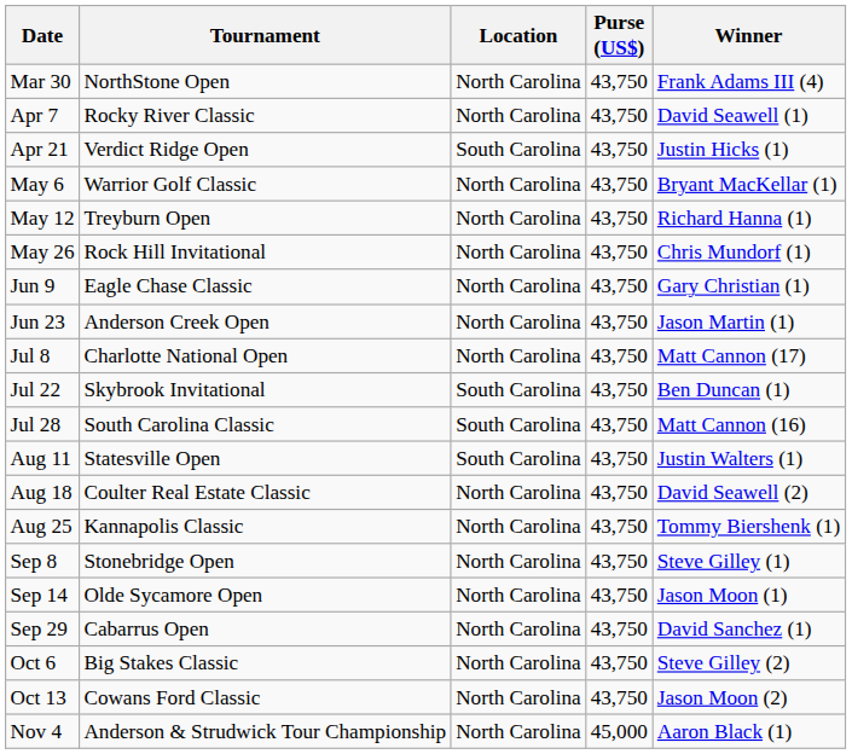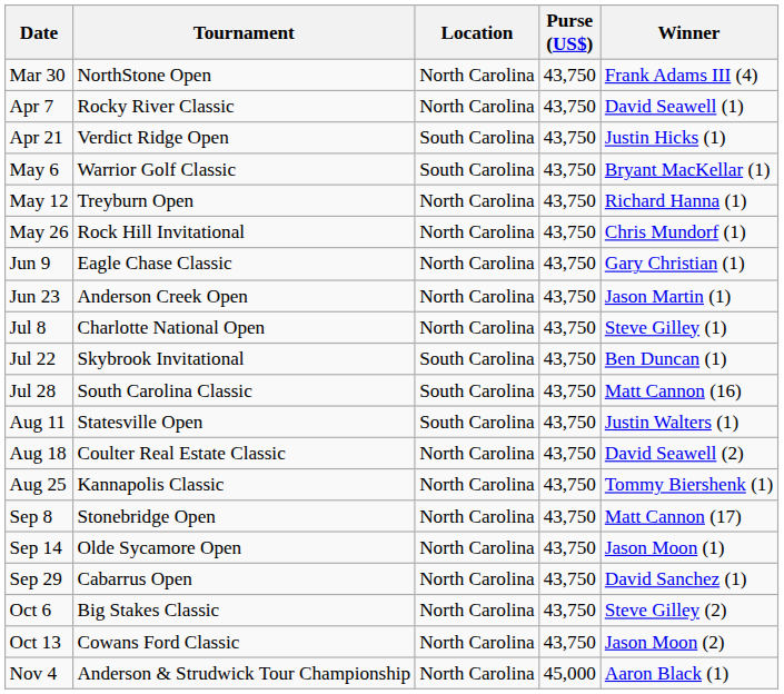 <table class="wikitable" style="font-size:95%">
 <tr>
 <th>Date</th>
 <th>Tournament</th>
 <th>Location</th>
 <th>Purse<br>(<a href='#'>US$</a>)</th>
 <th>Winner</th>
 </tr>
 <tr>
 <td>Mar 30</td>
 <td>NorthStone Open</td>
 <td>North Carolina</td>
 <td align=right>43,750</td>
 <td> <a href='#'>Frank Adams III</a> (4)</td>
 </tr>
 <tr>
 <td>Apr 7</td>
 <td>Rocky River Classic</td>
 <td>North Carolina</td>
 <td align=right>43,750</td>
 <td> <a href='#'>David Seawell</a> (1)</td>
 </tr>
 <tr>
 <td>Apr 21</td>
 <td>Verdict Ridge Open</td>
 <td>South Carolina</td>
 <td align=right>43,750</td>
 <td> <a href='#'>Justin Hicks</a> (1)</td>
 </tr>
 <tr>
 <td>May 6</td>
 <td>Warrior Golf Classic</td>
-<td>North Carolina</td>
+<td>South Carolina</td>
 <td align=right>43,750</td>
 <td> <a href='#'>Bryant MacKellar</a> (1)</td>
 </tr>
 <tr>
 <td>May 12</td>
 <td>Treyburn Open</td>
 <td>North Carolina</td>
 <td align=right>43,750</td>
 <td> <a href='#'>Richard Hanna</a> (1)</td>
 </tr>
 <tr>
 <td>May 26</td>
 <td>Rock Hill Invitational</td>
 <td>North Carolina</td>
 <td align=right>43,750</td>
 <td> <a href='#'>Chris Mundorf</a> (1)</td>
 </tr>
 <tr>
 <td>Jun 9</td>
 <td>Eagle Chase Classic</td>
 <td>North Carolina</td>
 <td align=right>43,750</td>
 <td> <a href='#'>Gary Christian</a> (1)</td>
 </tr>
 <tr>
 <td>Jun 23</td>
 <td>Anderson Creek Open</td>
 <td>North Carolina</td>
 <td align=right>43,750</td>
 <td> <a href='#'>Jason Martin</a> (1)</td>
 </tr>
 <tr>
 <td>Jul 8</td>
 <td>Charlotte National Open</td>
 <td>North Carolina</td>
 <td align=right>43,750</td>
-<td> <a href='#'>Matt Cannon</a> (17)</td>
+<td> <a href='#'>Steve Gilley</a> (1)</td>
 </tr>
 <tr>
 <td>Jul 22</td>
 <td>Skybrook Invitational</td>
 <td>South Carolina</td>
 <td align=right>43,750</td>
 <td> <a href='#'>Ben Duncan</a> (1)</td>
 </tr>
 <tr>
 <td>Jul 28</td>
 <td>South Carolina Classic</td>
 <td>South Carolina</td>
 <td align=right>43,750</td>
 <td> <a href='#'>Matt Cannon</a> (16)</td>
 </tr>
 <tr>
 <td>Aug 11</td>
 <td>Statesville Open</td>
 <td>South Carolina</td>
 <td align=right>43,750</td>
 <td> <a href='#'>Justin Walters</a> (1)</td>
 </tr>
 <tr>
 <td>Aug 18</td>
 <td>Coulter Real Estate Classic</td>
 <td>North Carolina</td>
 <td align=right>43,750</td>
 <td> <a href='#'>David Seawell</a> (2)</td>
 </tr>
 <tr>
 <td>Aug 25</td>
 <td>Kannapolis Classic</td>
 <td>North Carolina</td>
 <td align=right>43,750</td>
 <td> <a href='#'>Tommy Biershenk</a> (1)</td>
 </tr>
 <tr>
 <td>Sep 8</td>
 <td>Stonebridge Open</td>
 <td>North Carolina</td>
 <td align=right>43,750</td>
-<td> <a href='#'>Steve Gilley</a> (1)</td>
+<td> <a href='#'>Matt Cannon</a> (17)</td>
 </tr>
 <tr>
 <td>Sep 14</td>
 <td>Olde Sycamore Open</td>
 <td>North Carolina</td>
 <td align=right>43,750</td>
 <td> <a href='#'>Jason Moon</a> (1)</td>
 </tr>
 <tr>
 <td>Sep 29</td>
 <td>Cabarrus Open</td>
 <td>North Carolina</td>
 <td align=right>43,750</td>
 <td> <a href='#'>David Sanchez</a> (1)</td>
 </tr>
 <tr>
 <td>Oct 6</td>
 <td>Big Stakes Classic</td>
 <td>North Carolina</td>
 <td align=right>43,750</td>
 <td> <a href='#'>Steve Gilley</a> (2)</td>
 </tr>
 <tr>
 <td>Oct 13</td>
 <td>Cowans Ford Classic</td>
 <td>North Carolina</td>
 <td align=right>43,750</td>
 <td> <a href='#'>Jason Moon</a> (2)</td>
 </tr>
 <tr>
 <td>Nov 4</td>
 <td>Anderson & Strudwick Tour Championship</td>
 <td>North Carolina</td>
 <td align=right>45,000</td>
 <td> <a href='#'>Aaron Black</a> (1)</td>
 </tr>
 </table>
